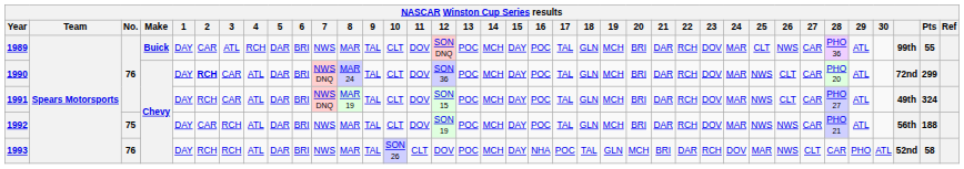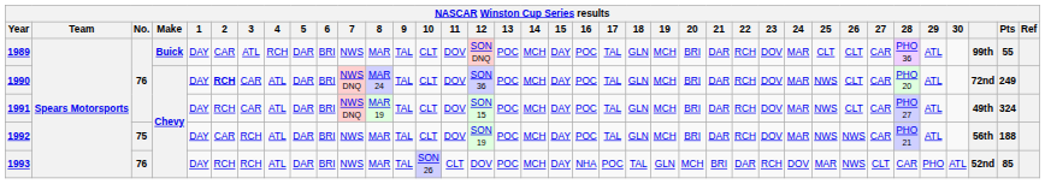 <table class="wikitable" style="text-align:center; font-size:75%">
 <tr>
 <th colspan=45><a href='#'>NASCAR</a> <a href='#'>Winston Cup Series</a> results</th>
 </tr>
 <tr>
 <th>Year</th>
 <th>Team</th>
 <th>No.</th>
 <th>Make</th>
 <th>1</th>
 <th>2</th>
 <th>3</th>
 <th>4</th>
 <th>5</th>
 <th>6</th>
 <th>7</th>
 <th>8</th>
 <th>9</th>
 <th>10</th>
 <th>11</th>
 <th>12</th>
 <th>13</th>
 <th>14</th>
 <th>15</th>
 <th>16</th>
 <th>17</th>
 <th>18</th>
 <th>19</th>
 <th>20</th>
 <th>21</th>
 <th>22</th>
 <th>23</th>
 <th>24</th>
 <th>25</th>
 <th>26</th>
 <th>27</th>
 <th>28</th>
 <th>29</th>
 <th>30</th>
 <th></th>
 <th>Pts</th>
 <th>Ref</th>
 </tr>
 <tr>
 <th><a href='#'>1989</a></th>
 <th rowspan=5><a href='#'>Spears Motorsports</a></th>
 <th rowspan=3>76</th>
 <th><a href='#'>Buick</a></th>
 <td><a href='#'>DAY</a></td>
 <td><a href='#'>CAR</a></td>
 <td><a href='#'>ATL</a></td>
 <td><a href='#'>RCH</a></td>
 <td><a href='#'>DAR</a></td>
 <td><a href='#'>BRI</a></td>
 <td><a href='#'>NWS</a></td>
 <td><a href='#'>MAR</a></td>
 <td><a href='#'>TAL</a></td>
 <td><a href='#'>CLT</a></td>
 <td><a href='#'>DOV</a></td>
 <td style="background:#FFCFCF;"><a href='#'>SON</a><br><small>DNQ</small></td>
 <td><a href='#'>POC</a></td>
 <td><a href='#'>MCH</a></td>
 <td><a href='#'>DAY</a></td>
 <td><a href='#'>POC</a></td>
 <td><a href='#'>TAL</a></td>
 <td><a href='#'>GLN</a></td>
 <td><a href='#'>MCH</a></td>
 <td><a href='#'>BRI</a></td>
 <td><a href='#'>DAR</a></td>
 <td><a href='#'>RCH</a></td>
 <td><a href='#'>DOV</a></td>
 <td><a href='#'>MAR</a></td>
 <td><a href='#'>CLT</a></td>
-<td><a href='#'>NWS</a></td>
+<td><a href='#'>CLT</a></td>
 <td><a href='#'>CAR</a></td>
 <td style="background:#EFCFFF;"><a href='#'>PHO</a><br><small>36</small></td>
 <td><a href='#'>ATL</a></td>
 <td></td>
 <th>99th</th>
 <th>55</th>
 <th></th>
 </tr>
 <tr>
 <th><a href='#'>1990</a></th>
 <th rowspan=4><a href='#'>Chevy</a></th>
 <td><a href='#'>DAY</a></td>
 <td><strong><a href='#'>RCH</a></strong></td>
 <td><a href='#'>CAR</a></td>
 <td><a href='#'>ATL</a></td>
 <td><a href='#'>DAR</a></td>
 <td><a href='#'>BRI</a></td>
 <td style="background:#FFCFCF;"><a href='#'>NWS</a><br><small>DNQ</small></td>
 <td style="background:#CFCFFF;"><a href='#'>MAR</a><br><small>24</small></td>
 <td><a href='#'>TAL</a></td>
 <td><a href='#'>CLT</a></td>
 <td><a href='#'>DOV</a></td>
 <td style="background:#CFCFFF;"><a href='#'>SON</a><br><small>36</small></td>
 <td><a href='#'>POC</a></td>
 <td><a href='#'>MCH</a></td>
 <td><a href='#'>DAY</a></td>
 <td><a href='#'>POC</a></td>
 <td><a href='#'>TAL</a></td>
 <td><a href='#'>GLN</a></td>
 <td><a href='#'>MCH</a></td>
 <td><a href='#'>BRI</a></td>
 <td><a href='#'>DAR</a></td>
 <td><a href='#'>RCH</a></td>
 <td><a href='#'>DOV</a></td>
 <td><a href='#'>MAR</a></td>
 <td><a href='#'>NWS</a></td>
 <td><a href='#'>CLT</a></td>
 <td><a href='#'>CAR</a></td>
 <td style="background:#DFFFDF;"><a href='#'>PHO</a><br><small>20</small></td>
 <td><a href='#'>ATL</a></td>
 <td></td>
 <th>72nd</th>
-<th>299</th>
+<th>249</th>
 <th></th>
 </tr>
 <tr>
 <th><a href='#'>1991</a></th>
 <td><a href='#'>DAY</a></td>
 <td><a href='#'>RCH</a></td>
 <td><a href='#'>CAR</a></td>
 <td><a href='#'>ATL</a></td>
 <td><a href='#'>DAR</a></td>
 <td><a href='#'>BRI</a></td>
 <td style="background:#FFCFCF;"><a href='#'>NWS</a><br><small>DNQ</small></td>
 <td style="background:#DFFFDF;"><a href='#'>MAR</a><br><small>19</small></td>
 <td><a href='#'>TAL</a></td>
 <td><a href='#'>CLT</a></td>
 <td><a href='#'>DOV</a></td>
 <td style="background:#DFFFDF;"><a href='#'>SON</a><br><small>15</small></td>
 <td><a href='#'>POC</a></td>
 <td><a href='#'>MCH</a></td>
 <td><a href='#'>DAY</a></td>
 <td><a href='#'>POC</a></td>
 <td><a href='#'>TAL</a></td>
 <td><a href='#'>GLN</a></td>
 <td><a href='#'>MCH</a></td>
 <td><a href='#'>BRI</a></td>
 <td><a href='#'>DAR</a></td>
 <td><a href='#'>RCH</a></td>
 <td><a href='#'>DOV</a></td>
 <td><a href='#'>MAR</a></td>
 <td><a href='#'>NWS</a></td>
 <td><a href='#'>CLT</a></td>
 <td><a href='#'>CAR</a></td>
 <td style="background:#CFCFFF;"><a href='#'>PHO</a><br><small>27</small></td>
 <td><a href='#'>ATL</a></td>
 <td></td>
 <th>49th</th>
 <th>324</th>
 <th></th>
 </tr>
 <tr>
 <th><a href='#'>1992</a></th>
 <th>75</th>
 <td><a href='#'>DAY</a></td>
 <td><a href='#'>CAR</a></td>
 <td><a href='#'>RCH</a></td>
 <td><a href='#'>ATL</a></td>
 <td><a href='#'>DAR</a></td>
 <td><a href='#'>BRI</a></td>
 <td><a href='#'>NWS</a></td>
 <td><a href='#'>MAR</a></td>
 <td><a href='#'>TAL</a></td>
 <td><a href='#'>CLT</a></td>
 <td><a href='#'>DOV</a></td>
 <td style="background:#DFFFDF;"><a href='#'>SON</a><br><small>19</small></td>
 <td><a href='#'>POC</a></td>
 <td><a href='#'>MCH</a></td>
 <td><a href='#'>DAY</a></td>
 <td><a href='#'>POC</a></td>
 <td><a href='#'>TAL</a></td>
 <td><a href='#'>GLN</a></td>
 <td><a href='#'>MCH</a></td>
 <td><a href='#'>BRI</a></td>
 <td><a href='#'>DAR</a></td>
 <td><a href='#'>RCH</a></td>
 <td><a href='#'>DOV</a></td>
 <td><a href='#'>MAR</a></td>
 <td><a href='#'>NWS</a></td>
 <td><a href='#'>NWS</a></td>
 <td><a href='#'>CAR</a></td>
 <td style="background:#CFCFFF;"><a href='#'>PHO</a><br><small>21</small></td>
 <td><a href='#'>ATL</a></td>
 <td></td>
 <th>56th</th>
 <th>188</th>
 <th></th>
 </tr>
 <tr>
 <th><a href='#'>1993</a></th>
 <th>76</th>
 <td><a href='#'>DAY</a></td>
 <td><a href='#'>RCH</a></td>
 <td><a href='#'>RCH</a></td>
 <td><a href='#'>ATL</a></td>
 <td><a href='#'>DAR</a></td>
 <td><a href='#'>BRI</a></td>
 <td><a href='#'>NWS</a></td>
 <td><a href='#'>MAR</a></td>
 <td><a href='#'>TAL</a></td>
 <td style="background:#CFCFFF;"><a href='#'>SON</a><br><small>26</small></td>
 <td><a href='#'>CLT</a></td>
 <td><a href='#'>DOV</a></td>
 <td><a href='#'>POC</a></td>
 <td><a href='#'>MCH</a></td>
 <td><a href='#'>DAY</a></td>
 <td><a href='#'>NHA</a></td>
 <td><a href='#'>POC</a></td>
 <td><a href='#'>TAL</a></td>
 <td><a href='#'>GLN</a></td>
 <td><a href='#'>MCH</a></td>
 <td><a href='#'>BRI</a></td>
 <td><a href='#'>DAR</a></td>
 <td><a href='#'>RCH</a></td>
 <td><a href='#'>DOV</a></td>
 <td><a href='#'>MAR</a></td>
 <td><a href='#'>NWS</a></td>
 <td><a href='#'>CLT</a></td>
 <td><a href='#'>CAR</a></td>
 <td><a href='#'>PHO</a></td>
 <td><a href='#'>ATL</a></td>
 <th>52nd</th>
-<th>58</th>
+<th>85</th>
 <th></th>
 </tr>
 </table>
